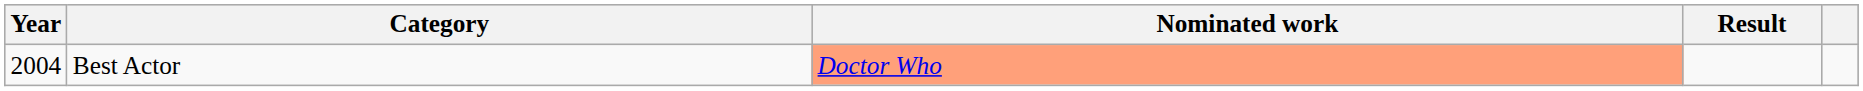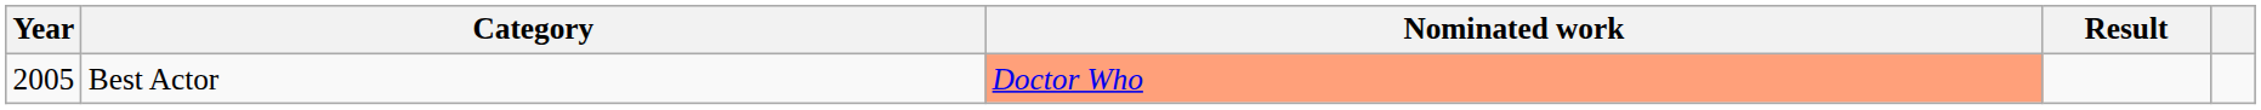 <table class=wikitable>
 <tr>
 <th scope="col" style="width:1em;">Year</th>
 <th scope="col" style="width:29em;">Category</th>
 <th scope="col" style="width:34em;">Nominated work</th>
 <th scope="col" style="width:5em;">Result</th>
 <th scope="col" style="width:1em;"></th>
 </tr>
 <tr>
-<td>2004</td>
+<td>2005</td>
 <td>Best Actor</td>
 <td style="background: lightsalmon;"><em><a href='#'>Doctor Who</a></em></td>
 <td></td>
 <td><strong></strong></td>
 </tr>
 </table>
